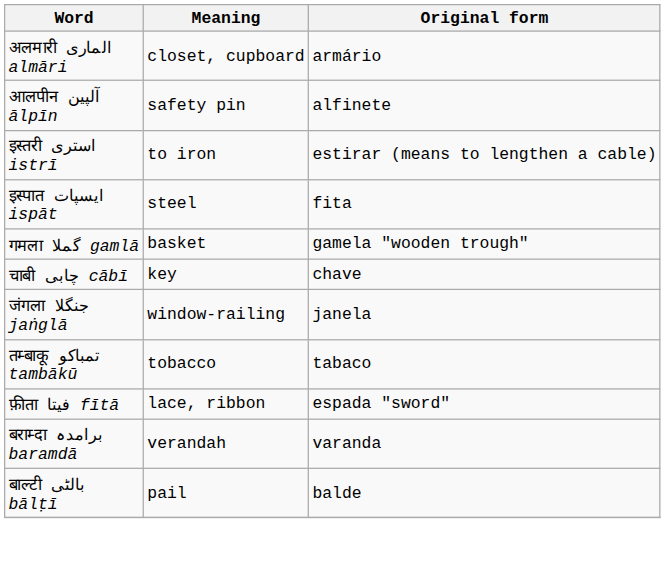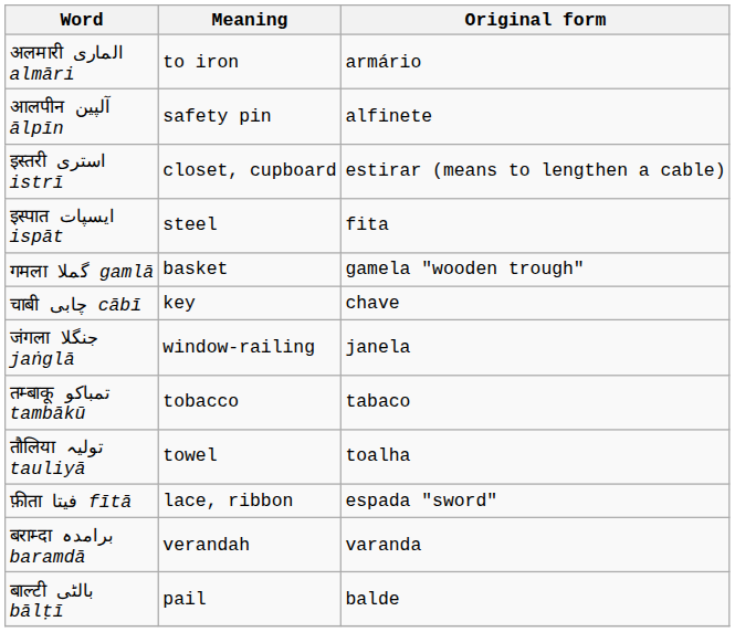 <table class="wikitable">
 <tr>
 <th>Word</th>
 <th>Meaning</th>
 <th>Original form</th>
 </tr>
 <tr>
 <td style="width:08em">अलमारी الماری <em>almāri</em></td>
-<td>closet, cupboard</td>
+<td>to iron</td>
 <td>armário</td>
 </tr>
 <tr>
 <td>आलपीन آلپین <em>ālpīn</em></td>
 <td>safety pin</td>
 <td>alfinete</td>
 </tr>
 <tr>
 <td>इस्तरी استری <em>istrī</em></td>
-<td>to iron</td>
+<td>closet, cupboard</td>
 <td>estirar (means to lengthen a cable)</td>
 </tr>
 <tr>
 <td>इस्पात ایسپات <em>ispāt</em></td>
 <td>steel</td>
 <td>fita</td>
 </tr>
 <tr>
 <td>गमला گملا <em>gamlā</em></td>
 <td>basket</td>
 <td>gamela "wooden trough"</td>
 </tr>
 <tr>
 <td>चाबी چابی <em>cābī</em></td>
 <td>key</td>
 <td>chave</td>
 </tr>
 <tr>
 <td>जंगला جنگلا <em>jaṅglā</em></td>
 <td>window-railing</td>
 <td>janela</td>
 </tr>
 <tr>
 <td>तम्बाकू تمباکو <em>tambākū</em></td>
 <td>tobacco</td>
 <td>tabaco</td>
 </tr>
 <tr>
+<td>तौलिया تولیہ <em>tauliyā</em></td>
+<td>towel</td>
+<td>toalha</td>
+</tr>
+<tr>
 <td>फ़ीता فیتا <em>fītā</em></td>
 <td>lace, ribbon</td>
 <td>espada "sword"</td>
 </tr>
 <tr>
 <td>बराम्दा برامدہ <em>baramdā</em></td>
 <td>verandah</td>
 <td>varanda</td>
 </tr>
 <tr>
 <td>बाल्टी بالٹی <em>bālṭī</em></td>
 <td>pail</td>
 <td>balde</td>
 </tr>
 <tr>
 </tr>
 </table>
